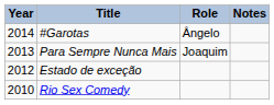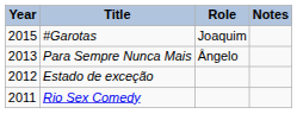 <table class="wikitable">
 <tr style="text-align:center;">
 <th style="background:#B0C4DE;">Year</th>
 <th style="background:#B0C4DE;">Title</th>
 <th style="background:#B0C4DE;">Role</th>
 <th style="background:#B0C4DE;">Notes</th>
 </tr>
 <tr>
-<td>2014</td>
+<td>2015</td>
 <td><em>#Garotas</em></td>
-<td>Ângelo </td>
+<td>Joaquim</td>
 <td></td>
 </tr>
 <tr>
 <td>2013</td>
 <td><em>Para Sempre Nunca Mais </em></td>
-<td>Joaquim</td>
+<td>Ângelo </td>
 <td></td>
 </tr>
 <tr>
 <td>2012</td>
 <td><em>Estado de exceção</em></td>
 <td></td>
 <td></td>
 </tr>
 <tr>
-<td>2010</td>
+<td>2011</td>
 <td><em><a href='#'>Rio Sex Comedy</a></em></td>
 <td></td>
 <td></td>
 </tr>
 </table>
